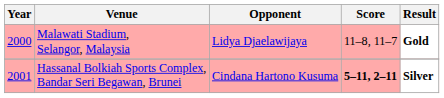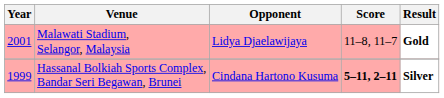 <table class="sortable wikitable" style="font-size: 90%;">
 <tr>
 <th>Year</th>
 <th>Venue</th>
 <th>Opponent</th>
 <th>Score</th>
 <th>Result</th>
 </tr>
 <tr style="background:#FFAAAA">
-<td align="center"><a href='#'>2000</a></td>
+<td align="center"><a href='#'>2001</a></td>
 <td align="left"><a href='#'>Malawati Stadium</a>, <br> <a href='#'>Selangor</a>, <a href='#'>Malaysia</a></td>
 <td align="left"> <a href='#'>Lidya Djaelawijaya</a></td>
 <td align="left">11–8, 11–7</td>
 <td style="text-align:left; background:white"> <strong>Gold</strong></td>
 </tr>
 <tr>
 </tr>
 <tr style="background:#FFAAAA">
-<td align="center"><a href='#'>2001</a></td>
+<td align="center"><a href='#'>1999</a></td>
 <td align="left"><a href='#'>Hassanal Bolkiah Sports Complex</a>, <br> <a href='#'>Bandar Seri Begawan</a>, <a href='#'>Brunei</a></td>
 <td align="left"> <a href='#'>Cindana Hartono Kusuma</a></td>
 <td align="left"><strong>5–11, 2–11</strong></td>
 <td style="text-align:left; background:white"> <strong>Silver</strong></td>
 </tr>
 </table>
